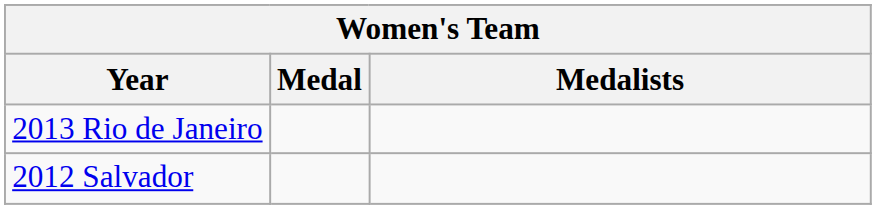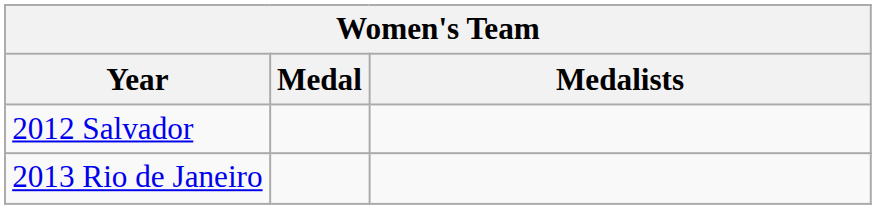 <table class="wikitable" style="text-align: center;">
 <tr>
 <th colspan=3>Women's Team</th>
 </tr>
 <tr>
 <th>Year</th>
 <th>Medal</th>
 <th width=250>Medalists</th>
 </tr>
 <tr>
+<td align=left> <a href='#'>2012 Salvador</a></td>
+<td></td>
+<td></td>
+</tr>
+<tr>
 <td align=left> <a href='#'>2013 Rio de Janeiro</a></td>
 <td></td>
 <td></td>
 </tr>
-<tr>
-<td align=left> <a href='#'>2012 Salvador</a></td>
-<td></td>
-<td></td>
-</tr>
 </table>
